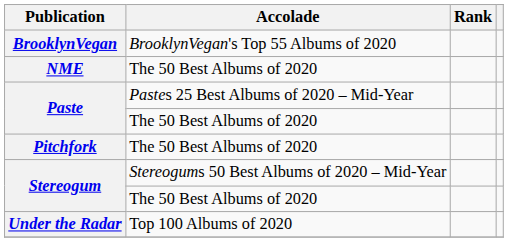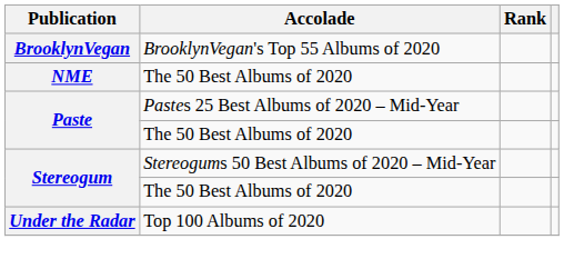 <table class="wikitable sortable plainrowheaders">
 <tr>
 <th scope="col">Publication</th>
 <th scope="col">Accolade</th>
 <th scope="col">Rank</th>
 <th scope="col" class="unsortable"></th>
 </tr>
 <tr>
 <th scope="row"><em><a href='#'>BrooklynVegan</a></em></th>
 <td><em>BrooklynVegan</em>'s Top 55 Albums of 2020</td>
 <td></td>
 <td></td>
 </tr>
 <tr>
 <th scope="row"><em><a href='#'>NME</a></em></th>
 <td>The 50 Best Albums of 2020</td>
 <td></td>
 <td></td>
 </tr>
 <tr>
 <th rowspan="2" scope="row"><em><a href='#'>Paste</a></em></th>
 <td><em>Paste</em>s 25 Best Albums of 2020 – Mid-Year</td>
 <td></td>
 <td></td>
 </tr>
 <tr>
 <td>The 50 Best Albums of 2020</td>
 <td></td>
 <td></td>
 </tr>
 <tr>
-<th scope="row"><em><a href='#'>Pitchfork</a></em></th>
-<td>The 50 Best Albums of 2020</td>
-<td></td>
-<td></td>
-</tr>
-<tr>
 <th scope="row" rowspan="2"><em><a href='#'>Stereogum</a></em></th>
 <td><em>Stereogum</em>s 50 Best Albums of 2020 – Mid-Year</td>
 <td></td>
 <td></td>
 </tr>
 <tr>
 <td>The 50 Best Albums of 2020</td>
 <td></td>
 <td></td>
 </tr>
 <tr>
 <th scope="row"><em><a href='#'>Under the Radar</a></em></th>
 <td>Top 100 Albums of 2020</td>
 <td></td>
 <td></td>
 </tr>
 <tr>
 </tr>
 </table>
